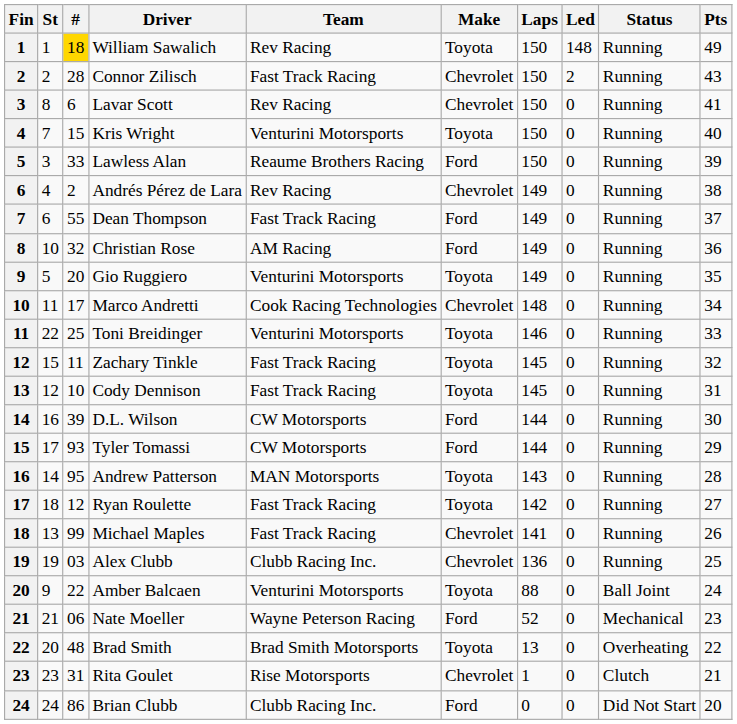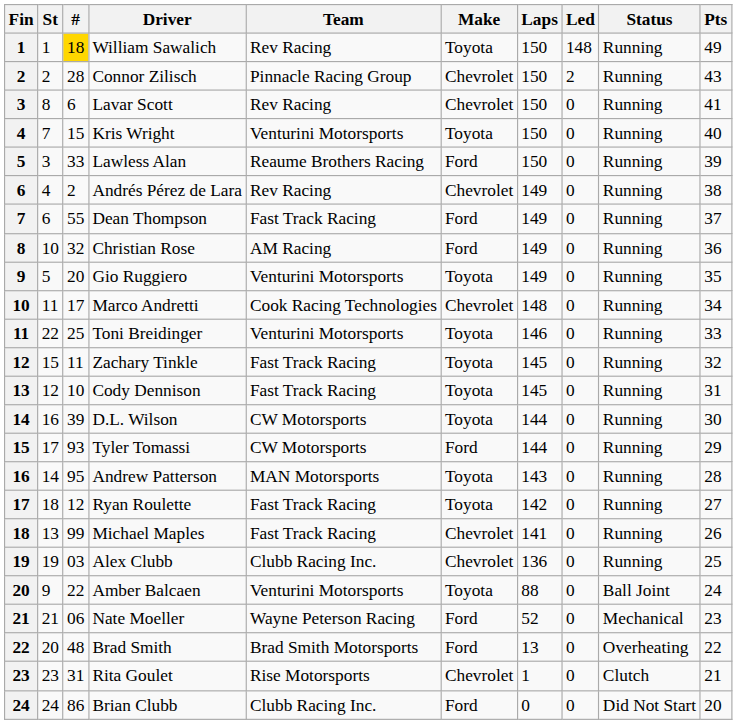 <table class="wikitable" style="font-size: 95%;">
 <tr>
 <th>Fin</th>
 <th>St</th>
 <th>#</th>
 <th>Driver</th>
 <th>Team</th>
 <th>Make</th>
 <th>Laps</th>
 <th>Led</th>
 <th>Status</th>
 <th>Pts</th>
 </tr>
 <tr>
 <th>1</th>
 <td>1</td>
 <td style="background: gold;">18</td>
 <td>William Sawalich</td>
 <td>Rev Racing</td>
 <td>Toyota</td>
 <td>150</td>
 <td>148</td>
 <td>Running</td>
 <td>49</td>
 </tr>
 <tr>
 <th>2</th>
 <td>2</td>
 <td>28</td>
 <td>Connor Zilisch</td>
-<td>Fast Track Racing</td>
+<td>Pinnacle Racing Group</td>
 <td>Chevrolet</td>
 <td>150</td>
 <td>2</td>
 <td>Running</td>
 <td>43</td>
 </tr>
 <tr>
 <th>3</th>
 <td>8</td>
 <td>6</td>
 <td>Lavar Scott</td>
 <td>Rev Racing</td>
 <td>Chevrolet</td>
 <td>150</td>
 <td>0</td>
 <td>Running</td>
 <td>41</td>
 </tr>
 <tr>
 <th>4</th>
 <td>7</td>
 <td>15</td>
 <td>Kris Wright</td>
 <td>Venturini Motorsports</td>
 <td>Toyota</td>
 <td>150</td>
 <td>0</td>
 <td>Running</td>
 <td>40</td>
 </tr>
 <tr>
 <th>5</th>
 <td>3</td>
 <td>33</td>
 <td>Lawless Alan</td>
 <td>Reaume Brothers Racing</td>
 <td>Ford</td>
 <td>150</td>
 <td>0</td>
 <td>Running</td>
 <td>39</td>
 </tr>
 <tr>
 <th>6</th>
 <td>4</td>
 <td>2</td>
 <td>Andrés Pérez de Lara</td>
 <td>Rev Racing</td>
 <td>Chevrolet</td>
 <td>149</td>
 <td>0</td>
 <td>Running</td>
 <td>38</td>
 </tr>
 <tr>
 <th>7</th>
 <td>6</td>
 <td>55</td>
 <td>Dean Thompson</td>
 <td>Fast Track Racing</td>
 <td>Ford</td>
 <td>149</td>
 <td>0</td>
 <td>Running</td>
 <td>37</td>
 </tr>
 <tr>
 <th>8</th>
 <td>10</td>
 <td>32</td>
 <td>Christian Rose</td>
 <td>AM Racing</td>
 <td>Ford</td>
 <td>149</td>
 <td>0</td>
 <td>Running</td>
 <td>36</td>
 </tr>
 <tr>
 <th>9</th>
 <td>5</td>
 <td>20</td>
 <td>Gio Ruggiero</td>
 <td>Venturini Motorsports</td>
 <td>Toyota</td>
 <td>149</td>
 <td>0</td>
 <td>Running</td>
 <td>35</td>
 </tr>
 <tr>
 <th>10</th>
 <td>11</td>
 <td>17</td>
 <td>Marco Andretti</td>
 <td>Cook Racing Technologies</td>
 <td>Chevrolet</td>
 <td>148</td>
 <td>0</td>
 <td>Running</td>
 <td>34</td>
 </tr>
 <tr>
 <th>11</th>
 <td>22</td>
 <td>25</td>
 <td>Toni Breidinger</td>
 <td>Venturini Motorsports</td>
 <td>Toyota</td>
 <td>146</td>
 <td>0</td>
 <td>Running</td>
 <td>33</td>
 </tr>
 <tr>
 <th>12</th>
 <td>15</td>
 <td>11</td>
 <td>Zachary Tinkle</td>
 <td>Fast Track Racing</td>
 <td>Toyota</td>
 <td>145</td>
 <td>0</td>
 <td>Running</td>
 <td>32</td>
 </tr>
 <tr>
 <th>13</th>
 <td>12</td>
 <td>10</td>
 <td>Cody Dennison</td>
 <td>Fast Track Racing</td>
 <td>Toyota</td>
 <td>145</td>
 <td>0</td>
 <td>Running</td>
 <td>31</td>
 </tr>
 <tr>
 <th>14</th>
 <td>16</td>
 <td>39</td>
 <td>D.L. Wilson</td>
 <td>CW Motorsports</td>
-<td>Ford</td>
+<td>Toyota</td>
 <td>144</td>
 <td>0</td>
 <td>Running</td>
 <td>30</td>
 </tr>
 <tr>
 <th>15</th>
 <td>17</td>
 <td>93</td>
 <td>Tyler Tomassi</td>
 <td>CW Motorsports</td>
 <td>Ford</td>
 <td>144</td>
 <td>0</td>
 <td>Running</td>
 <td>29</td>
 </tr>
 <tr>
 <th>16</th>
 <td>14</td>
 <td>95</td>
 <td>Andrew Patterson</td>
 <td>MAN Motorsports</td>
 <td>Toyota</td>
 <td>143</td>
 <td>0</td>
 <td>Running</td>
 <td>28</td>
 </tr>
 <tr>
 <th>17</th>
 <td>18</td>
 <td>12</td>
 <td>Ryan Roulette</td>
 <td>Fast Track Racing</td>
 <td>Toyota</td>
 <td>142</td>
 <td>0</td>
 <td>Running</td>
 <td>27</td>
 </tr>
 <tr>
 <th>18</th>
 <td>13</td>
 <td>99</td>
 <td>Michael Maples</td>
 <td>Fast Track Racing</td>
 <td>Chevrolet</td>
 <td>141</td>
 <td>0</td>
 <td>Running</td>
 <td>26</td>
 </tr>
 <tr>
 <th>19</th>
 <td>19</td>
 <td>03</td>
 <td>Alex Clubb</td>
 <td>Clubb Racing Inc.</td>
 <td>Chevrolet</td>
 <td>136</td>
 <td>0</td>
 <td>Running</td>
 <td>25</td>
 </tr>
 <tr>
 <th>20</th>
 <td>9</td>
 <td>22</td>
 <td>Amber Balcaen</td>
 <td>Venturini Motorsports</td>
 <td>Toyota</td>
 <td>88</td>
 <td>0</td>
 <td>Ball Joint</td>
 <td>24</td>
 </tr>
 <tr>
 <th>21</th>
 <td>21</td>
 <td>06</td>
 <td>Nate Moeller</td>
 <td>Wayne Peterson Racing</td>
 <td>Ford</td>
 <td>52</td>
 <td>0</td>
 <td>Mechanical</td>
 <td>23</td>
 </tr>
 <tr>
 <th>22</th>
 <td>20</td>
 <td>48</td>
 <td>Brad Smith</td>
 <td>Brad Smith Motorsports</td>
-<td>Toyota</td>
+<td>Ford</td>
 <td>13</td>
 <td>0</td>
 <td>Overheating</td>
 <td>22</td>
 </tr>
 <tr>
 <th>23</th>
 <td>23</td>
 <td>31</td>
 <td>Rita Goulet</td>
 <td>Rise Motorsports</td>
 <td>Chevrolet</td>
 <td>1</td>
 <td>0</td>
 <td>Clutch</td>
 <td>21</td>
 </tr>
 <tr>
 <th>24</th>
 <td>24</td>
 <td>86</td>
 <td>Brian Clubb</td>
 <td>Clubb Racing Inc.</td>
 <td>Ford</td>
 <td>0</td>
 <td>0</td>
 <td>Did Not Start</td>
 <td>20</td>
 </tr>
 </table>
